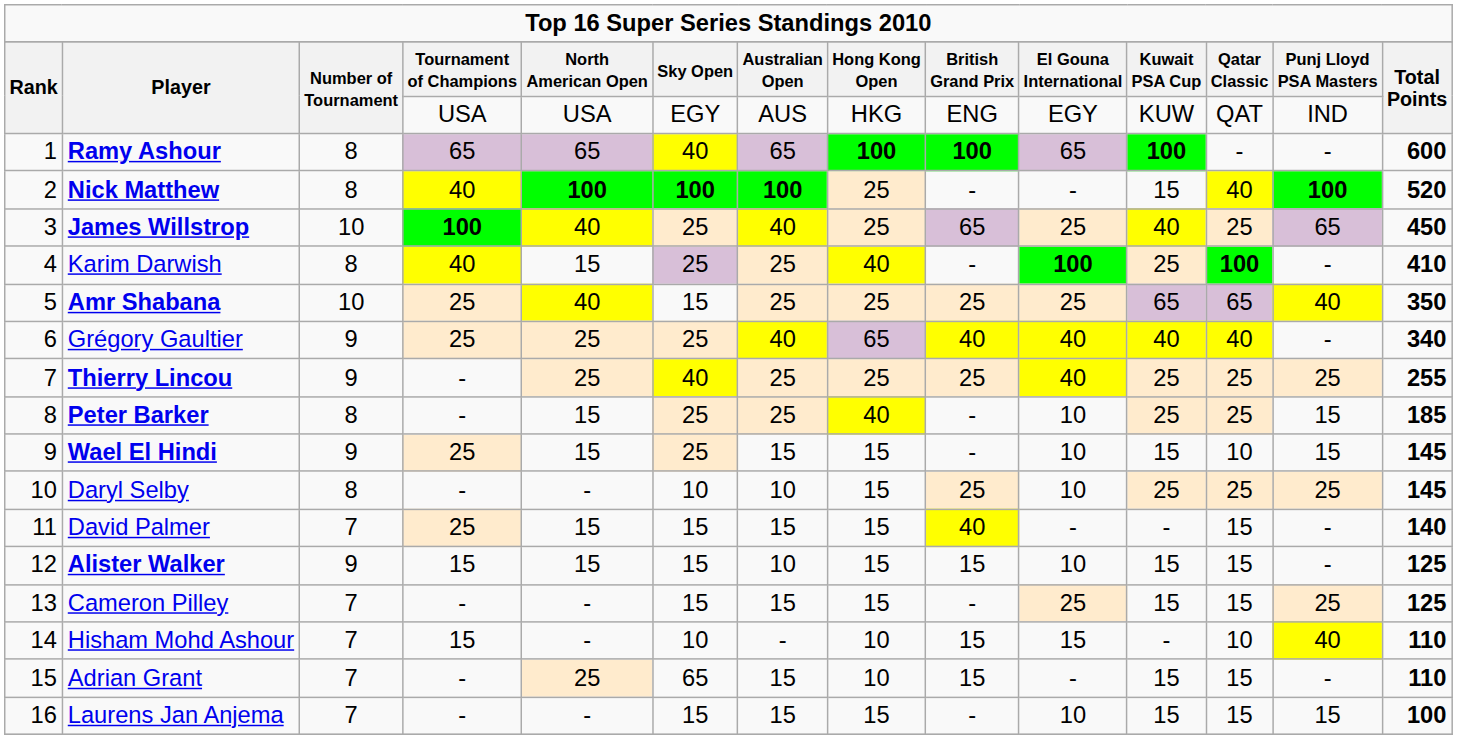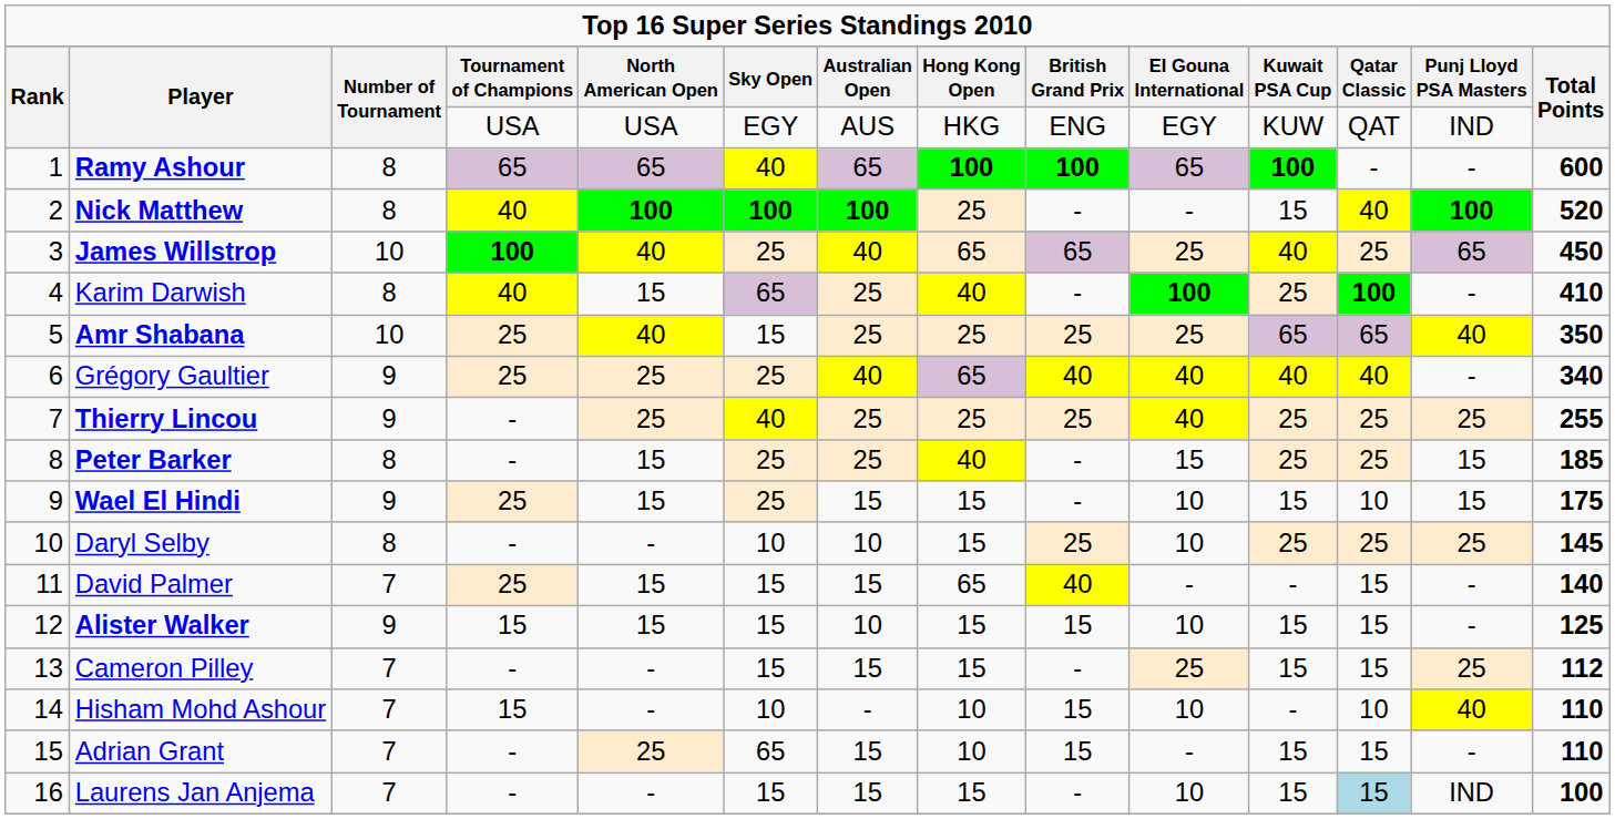 <table class="wikitable">
 <tr>
 <td colspan=14 align="center"><strong>Top 16 Super Series Standings 2010</strong></td>
 </tr>
 <tr>
 </tr>
 <tr style="font-size:10pt;font-weight:bold">
 <th rowspan=2 align="center">Rank</th>
 <th rowspan=2 align="center">Player</th>
 <th rowspan=2 align="center"><small>Number of<br>Tournament</small></th>
 <th><small>Tournament<br>of Champions</small></th>
 <th><small>North<br>American Open</small></th>
 <th><small>Sky Open</small></th>
 <th><small>Australian<br>Open</small></th>
 <th><small>Hong Kong<br>Open</small></th>
 <th><small>British<br>Grand Prix</small></th>
 <th><small>El Gouna<br>International</small></th>
 <th><small>Kuwait<br>PSA Cup</small></th>
 <th><small>Qatar<br>Classic</small></th>
 <th><small>Punj Lloyd<br>PSA Masters</small></th>
 <th rowspan=2 align="center">Total<br>Points</th>
 </tr>
 <tr>
 <td align="center">USA </td>
 <td align="center">USA </td>
 <td align="center">EGY </td>
 <td align="center">AUS </td>
 <td align="center">HKG </td>
 <td align="center">ENG </td>
 <td align="center">EGY </td>
 <td align="center">KUW </td>
 <td align="center">QAT </td>
 <td align="center">IND </td>
 </tr>
 <tr>
 <td align=right>1</td>
 <td> <strong><a href='#'>Ramy Ashour</a></strong></td>
 <td align=center>8</td>
 <td align=center style="background:#D8BFD8;">65</td>
 <td align=center style="background:#D8BFD8;">65</td>
 <td align=center style="background:yellow;">40</td>
 <td align=center style="background:#D8BFD8;">65</td>
 <td align=center style="background:#00ff00"><strong>100</strong></td>
 <td align=center style="background:#00ff00"><strong>100</strong></td>
 <td align=center style="background:#D8BFD8;">65</td>
 <td align=center style="background:#00ff00"><strong>100</strong></td>
 <td align=center>-</td>
 <td align=center>-</td>
 <td align=right><strong>600</strong></td>
 </tr>
 <tr>
 <td align=right>2</td>
 <td> <strong><a href='#'>Nick Matthew</a></strong></td>
 <td align=center>8</td>
 <td align=center style="background:yellow;">40</td>
 <td align=center style="background:#00ff00"><strong>100</strong></td>
 <td align=center style="background:#00ff00"><strong>100</strong></td>
 <td align=center style="background:#00ff00"><strong>100</strong></td>
 <td align=center style="background:#ffebcd;">25</td>
 <td align=center>-</td>
 <td align=center>-</td>
 <td align=center>15</td>
 <td align=center style="background:yellow;">40</td>
 <td align=center style="background:#00ff00"><strong>100</strong></td>
 <td align=right><strong>520</strong></td>
 </tr>
 <tr>
 <td align=right>3</td>
 <td> <strong><a href='#'>James Willstrop</a></strong></td>
 <td align=center>10</td>
 <td align=center style="background:#00ff00"><strong>100</strong></td>
 <td align=center style="background:yellow;">40</td>
 <td align=center style="background:#ffebcd;">25</td>
 <td align=center style="background:yellow;">40</td>
-<td align=center style="background:#ffebcd;">25</td>
+<td align=center style="background:#ffebcd;">65</td>
 <td align=center style="background:#D8BFD8;">65</td>
 <td align=center style="background:#ffebcd;">25</td>
 <td align=center style="background:yellow;">40</td>
 <td align=center style="background:#ffebcd;">25</td>
 <td align=center style="background:#D8BFD8;">65</td>
 <td align=right><strong>450</strong></td>
 </tr>
 <tr>
 <td align=right>4</td>
 <td> <a href='#'>Karim Darwish</a></td>
 <td align=center>8</td>
 <td align=center style="background:yellow;">40</td>
 <td align=center>15</td>
-<td align=center style="background:#D8BFD8;">25</td>
+<td align=center style="background:#D8BFD8;">65</td>
 <td align=center style="background:#ffebcd;">25</td>
 <td align=center style="background:yellow;">40</td>
 <td align=center>-</td>
 <td align=center style="background:#00ff00"><strong>100</strong></td>
 <td align=center style="background:#ffebcd;">25</td>
 <td align=center style="background:#00ff00"><strong>100</strong></td>
 <td align=center>-</td>
 <td align=right><strong>410</strong></td>
 </tr>
 <tr>
 <td align=right>5</td>
 <td> <strong><a href='#'>Amr Shabana</a></strong></td>
 <td align=center>10</td>
 <td align=center style="background:#ffebcd;">25</td>
 <td align=center style="background:yellow;">40</td>
 <td align=center>15</td>
 <td align=center style="background:#ffebcd;">25</td>
 <td align=center style="background:#ffebcd;">25</td>
 <td align=center style="background:#ffebcd;">25</td>
 <td align=center style="background:#ffebcd;">25</td>
 <td align=center style="background:#D8BFD8;">65</td>
 <td align=center style="background:#D8BFD8;">65</td>
 <td align=center style="background:yellow;">40</td>
 <td align=right><strong>350</strong></td>
 </tr>
 <tr>
 <td align=right>6</td>
 <td> <a href='#'>Grégory Gaultier</a></td>
 <td align=center>9</td>
 <td align=center style="background:#ffebcd;">25</td>
 <td align=center style="background:#ffebcd;">25</td>
 <td align=center style="background:#ffebcd;">25</td>
 <td align=center style="background:yellow;">40</td>
 <td align=center style="background:#D8BFD8;">65</td>
 <td align=center style="background:yellow;">40</td>
 <td align=center style="background:yellow;">40</td>
 <td align=center style="background:yellow;">40</td>
 <td align=center style="background:yellow;">40</td>
 <td align=center>-</td>
 <td align=right><strong>340</strong></td>
 </tr>
 <tr>
 <td align=right>7</td>
 <td> <strong><a href='#'>Thierry Lincou</a></strong></td>
 <td align=center>9</td>
 <td align=center>-</td>
 <td align=center style="background:#ffebcd;">25</td>
 <td align=center style="background:yellow;">40</td>
 <td align=center style="background:#ffebcd;">25</td>
 <td align=center style="background:#ffebcd;">25</td>
 <td align=center style="background:#ffebcd;">25</td>
 <td align=center style="background:yellow;">40</td>
 <td align=center style="background:#ffebcd;">25</td>
 <td align=center style="background:#ffebcd;">25</td>
 <td align=center style="background:#ffebcd;">25</td>
 <td align=right><strong>255</strong></td>
 </tr>
 <tr>
 <td align=right>8</td>
 <td> <strong><a href='#'>Peter Barker</a></strong></td>
 <td align=center>8</td>
 <td align=center>-</td>
 <td align=center>15</td>
 <td align=center style="background:#ffebcd;">25</td>
 <td align=center style="background:#ffebcd;">25</td>
 <td align=center style="background:yellow;">40</td>
 <td align=center>-</td>
-<td align=center>10</td>
+<td align=center>15</td>
 <td align=center style="background:#ffebcd;">25</td>
 <td align=center style="background:#ffebcd;">25</td>
 <td align=center>15</td>
 <td align=right><strong>185</strong></td>
 </tr>
 <tr>
 <td align=right>9</td>
 <td> <strong><a href='#'>Wael El Hindi</a></strong></td>
 <td align=center>9</td>
 <td align=center style="background:#ffebcd;">25</td>
 <td align=center>15</td>
 <td align=center style="background:#ffebcd;">25</td>
 <td align=center>15</td>
 <td align=center>15</td>
 <td align=center>-</td>
 <td align=center>10</td>
 <td align=center>15</td>
 <td align=center>10</td>
 <td align=center>15</td>
-<td align=right><strong>145</strong></td>
+<td align=right><strong>175</strong></td>
 </tr>
 <tr>
 <td align=right>10</td>
 <td> <a href='#'>Daryl Selby</a></td>
 <td align=center>8</td>
 <td align=center>-</td>
 <td align=center>-</td>
 <td align=center>10</td>
 <td align=center>10</td>
 <td align=center>15</td>
 <td align=center style="background:#ffebcd;">25</td>
 <td align=center>10</td>
 <td align=center style="background:#ffebcd;">25</td>
 <td align=center style="background:#ffebcd;">25</td>
 <td align=center style="background:#ffebcd;">25</td>
 <td align=right><strong>145</strong></td>
 </tr>
 <tr>
 <td align=right>11</td>
 <td> <a href='#'>David Palmer</a></td>
 <td align=center>7</td>
 <td align=center style="background:#ffebcd;">25</td>
 <td align=center>15</td>
 <td align=center>15</td>
 <td align=center>15</td>
-<td align=center>15</td>
+<td align=center>65</td>
 <td align=center style="background:yellow;">40</td>
 <td align=center>-</td>
 <td align=center>-</td>
 <td align=center>15</td>
 <td align=center>-</td>
 <td align=right><strong>140</strong></td>
 </tr>
 <tr>
 <td align=right>12</td>
 <td> <strong><a href='#'>Alister Walker</a></strong></td>
 <td align=center>9</td>
 <td align=center>15</td>
 <td align=center>15</td>
 <td align=center>15</td>
 <td align=center>10</td>
 <td align=center>15</td>
 <td align=center>15</td>
 <td align=center>10</td>
 <td align=center>15</td>
 <td align=center>15</td>
 <td align=center>-</td>
 <td align=right><strong>125</strong></td>
 </tr>
 <tr>
 <td align=right>13</td>
 <td> <a href='#'>Cameron Pilley</a></td>
 <td align=center>7</td>
 <td align=center>-</td>
 <td align=center>-</td>
 <td align=center>15</td>
 <td align=center>15</td>
 <td align=center>15</td>
 <td align=center>-</td>
 <td align=center style="background:#ffebcd;">25</td>
 <td align=center>15</td>
 <td align=center>15</td>
 <td align=center style="background:#ffebcd;">25</td>
-<td align=right><strong>125</strong></td>
+<td align=right><strong>112</strong></td>
 </tr>
 <tr>
 <td align=right>14</td>
 <td> <a href='#'>Hisham Mohd Ashour</a></td>
 <td align=center>7</td>
 <td align=center>15</td>
 <td align=center>-</td>
 <td align=center>10</td>
 <td align=center>-</td>
 <td align=center>10</td>
 <td align=center>15</td>
-<td align=center>15</td>
+<td align=center>10</td>
 <td align=center>-</td>
 <td align=center>10</td>
 <td align=center style="background:yellow;">40</td>
 <td align=right><strong>110</strong></td>
 </tr>
 <tr>
 <td align=right>15</td>
 <td> <a href='#'>Adrian Grant</a></td>
 <td align=center>7</td>
 <td align=center>-</td>
 <td align=center style="background:#ffebcd;">25</td>
 <td align=center>65</td>
 <td align=center>15</td>
 <td align=center>10</td>
 <td align=center>15</td>
 <td align=center>-</td>
 <td align=center>15</td>
 <td align=center>15</td>
 <td align=center>-</td>
 <td align=right><strong>110</strong></td>
 </tr>
 <tr>
 <td align=right>16</td>
 <td> <a href='#'>Laurens Jan Anjema</a></td>
 <td align=center>7</td>
 <td align=center>-</td>
 <td align=center>-</td>
 <td align=center>15</td>
 <td align=center>15</td>
 <td align=center>15</td>
 <td align=center>-</td>
 <td align=center>10</td>
 <td align=center>15</td>
-<td align=center>15</td>
-<td align=center>15</td>
+<td align=center style="background: lightblue;">15</td>
+<td align="center">IND </td>
 <td align=right><strong>100</strong></td>
 </tr>
 <tr>
 </tr>
 </table>
